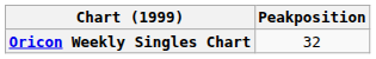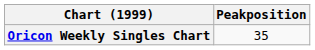 <table class="wikitable plainrowheaders" style="text-align:center;">
 <tr>
 <th>Chart (1999)</th>
 <th>Peakposition</th>
 </tr>
 <tr>
 <th scope="row"><a href='#'>Oricon</a> Weekly Singles Chart</th>
-<td>32</td>
+<td>35</td>
 </tr>
 </table>
